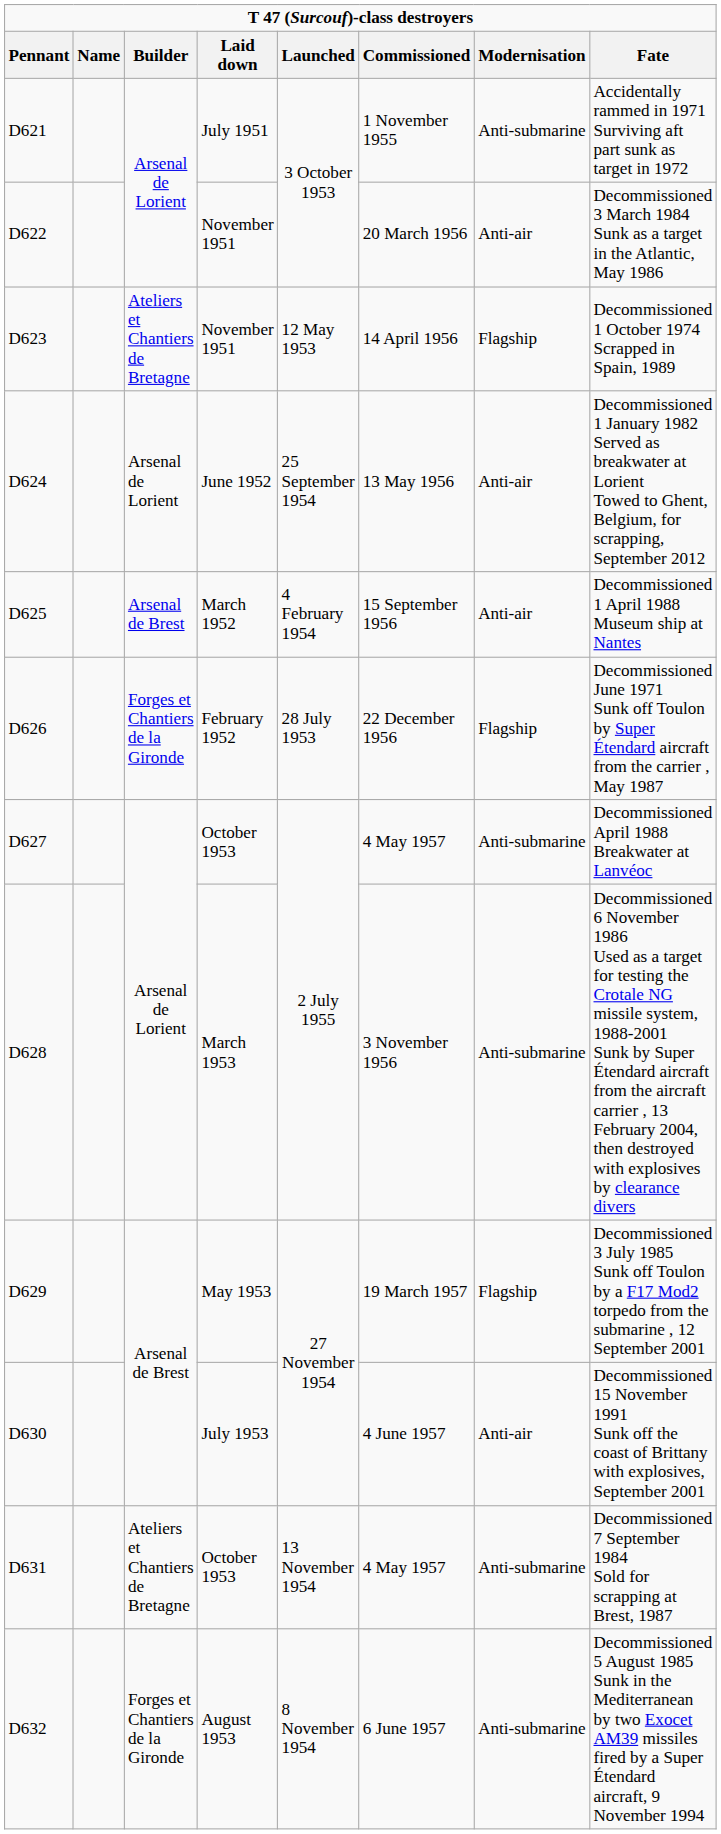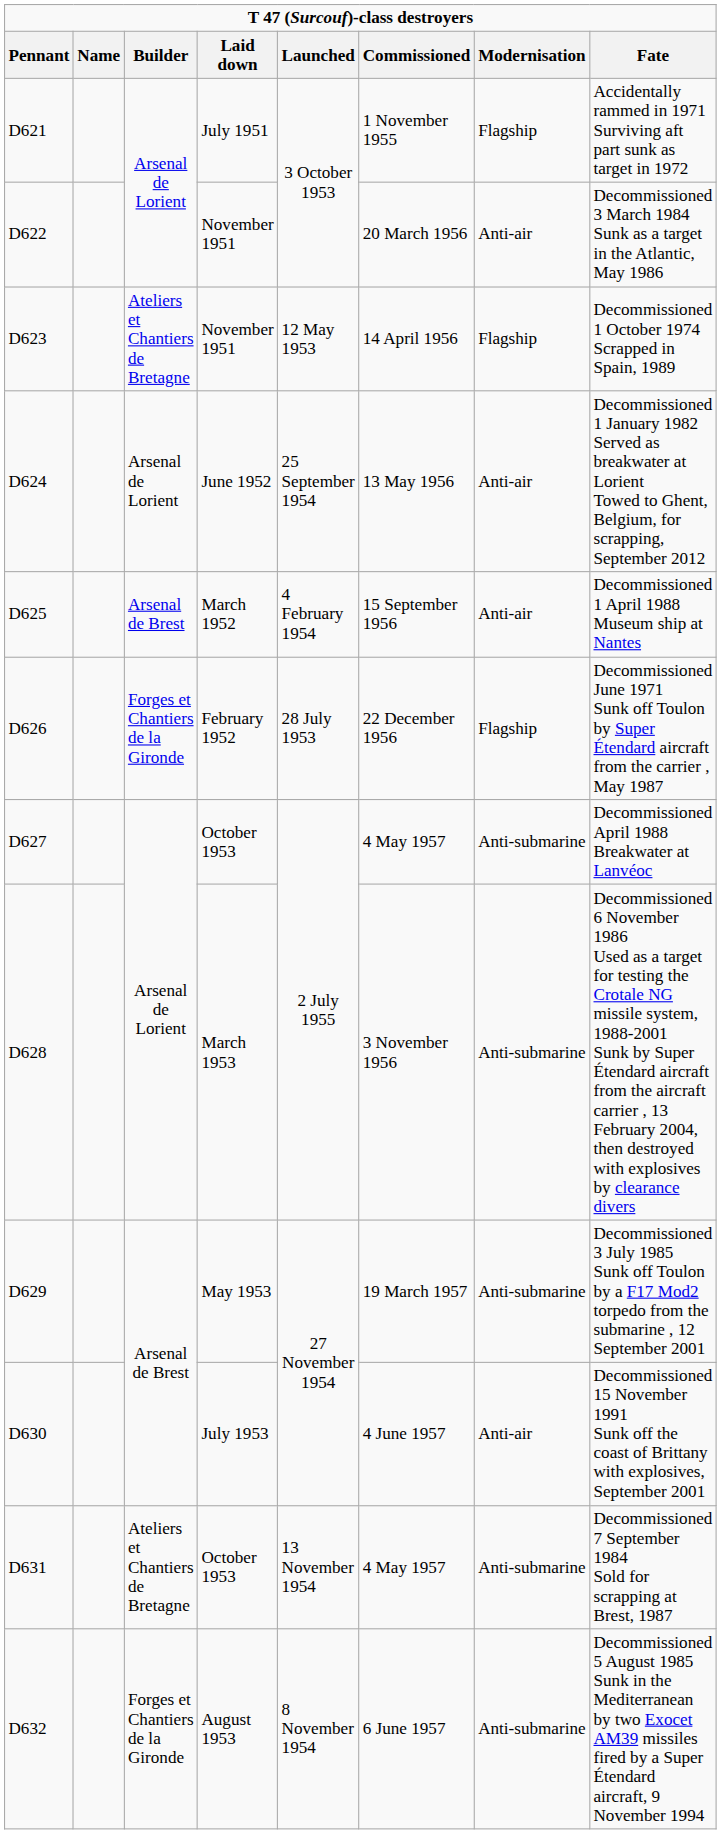 <table class="wikitable">
 <tr>
 <td align=center colspan=8><strong>T 47 (<em>Surcouf</em>)-class destroyers</strong></td>
 </tr>
 <tr>
 <th>Pennant</th>
 <th>Name</th>
 <th>Builder</th>
 <th>Laid down</th>
 <th>Launched</th>
 <th>Commissioned</th>
 <th>Modernisation</th>
 <th>Fate</th>
 </tr>
 <tr>
 <td>D621</td>
 <td></td>
 <td rowspan="2" align="center"><a href='#'>Arsenal de Lorient</a></td>
 <td>July 1951</td>
 <td rowspan="2" align="center">3 October 1953</td>
 <td>1 November 1955</td>
-<td>Anti-submarine</td>
+<td>Flagship</td>
 <td>Accidentally rammed in 1971<br>Surviving aft part sunk as target in 1972</td>
 </tr>
 <tr>
 <td>D622</td>
 <td></td>
 <td>November 1951</td>
 <td>20 March 1956</td>
 <td>Anti-air</td>
 <td>Decommissioned 3 March 1984<br>Sunk as a target in the Atlantic, May 1986</td>
 </tr>
 <tr>
 <td>D623</td>
 <td></td>
 <td><a href='#'>Ateliers et Chantiers de Bretagne</a></td>
 <td>November 1951</td>
 <td>12 May 1953</td>
 <td>14 April 1956</td>
 <td>Flagship</td>
 <td>Decommissioned 1 October 1974<br>Scrapped in Spain, 1989</td>
 </tr>
 <tr>
 <td>D624</td>
 <td></td>
 <td>Arsenal de Lorient</td>
 <td>June 1952</td>
 <td>25 September 1954</td>
 <td>13 May 1956</td>
 <td>Anti-air</td>
 <td>Decommissioned 1 January 1982<br>Served as breakwater at Lorient<br>Towed to Ghent, Belgium, for scrapping, September 2012</td>
 </tr>
 <tr>
 <td>D625</td>
 <td></td>
 <td><a href='#'>Arsenal de Brest</a></td>
 <td>March 1952</td>
 <td>4 February 1954</td>
 <td>15 September 1956</td>
 <td>Anti-air</td>
 <td>Decommissioned 1 April 1988<br>Museum ship at <a href='#'>Nantes</a></td>
 </tr>
 <tr>
 <td>D626</td>
 <td></td>
 <td><a href='#'>Forges et Chantiers de la Gironde</a></td>
 <td>February 1952</td>
 <td>28 July 1953</td>
 <td>22 December 1956</td>
 <td>Flagship</td>
 <td>Decommissioned June 1971<br>Sunk off Toulon by <a href='#'>Super Étendard</a> aircraft from the carrier , May 1987</td>
 </tr>
 <tr>
 <td>D627</td>
 <td></td>
 <td rowspan="2" align="center">Arsenal de Lorient</td>
 <td>October 1953</td>
 <td rowspan="2" align="center">2 July 1955</td>
 <td>4 May 1957</td>
 <td>Anti-submarine</td>
 <td>Decommissioned April 1988<br>Breakwater at <a href='#'>Lanvéoc</a></td>
 </tr>
 <tr>
 <td>D628</td>
 <td></td>
 <td>March 1953</td>
 <td>3 November 1956</td>
 <td>Anti-submarine</td>
 <td>Decommissioned 6 November 1986<br>Used as a target for testing the <a href='#'>Crotale NG</a> missile system, 1988-2001<br>Sunk by Super Étendard aircraft from the aircraft carrier , 13 February 2004, then destroyed with explosives by <a href='#'>clearance divers</a></td>
 </tr>
 <tr>
 <td>D629</td>
 <td></td>
 <td rowspan="2" align="center">Arsenal de Brest</td>
 <td>May 1953</td>
 <td rowspan="2" align="center">27 November 1954</td>
 <td>19 March 1957</td>
-<td>Flagship</td>
+<td>Anti-submarine</td>
 <td>Decommissioned 3 July 1985<br>Sunk off Toulon by a <a href='#'>F17 Mod2</a> torpedo from the submarine , 12 September 2001</td>
 </tr>
 <tr>
 <td>D630</td>
 <td></td>
 <td>July 1953</td>
 <td>4 June 1957</td>
 <td>Anti-air</td>
 <td>Decommissioned 15 November 1991<br>Sunk off the coast of Brittany with explosives, September 2001</td>
 </tr>
 <tr>
 <td>D631</td>
 <td></td>
 <td>Ateliers et Chantiers de Bretagne</td>
 <td>October 1953</td>
 <td>13 November 1954</td>
 <td>4 May 1957</td>
 <td>Anti-submarine</td>
 <td>Decommissioned 7 September 1984<br>Sold for scrapping at Brest, 1987</td>
 </tr>
 <tr>
 <td>D632</td>
 <td></td>
 <td>Forges et Chantiers de la Gironde</td>
 <td>August 1953</td>
 <td>8 November 1954</td>
 <td>6 June 1957</td>
 <td>Anti-submarine</td>
 <td>Decommissioned 5 August 1985<br>Sunk in the Mediterranean by two <a href='#'>Exocet AM39</a> missiles fired by a Super Étendard aircraft, 9 November 1994</td>
 </tr>
 </table>
